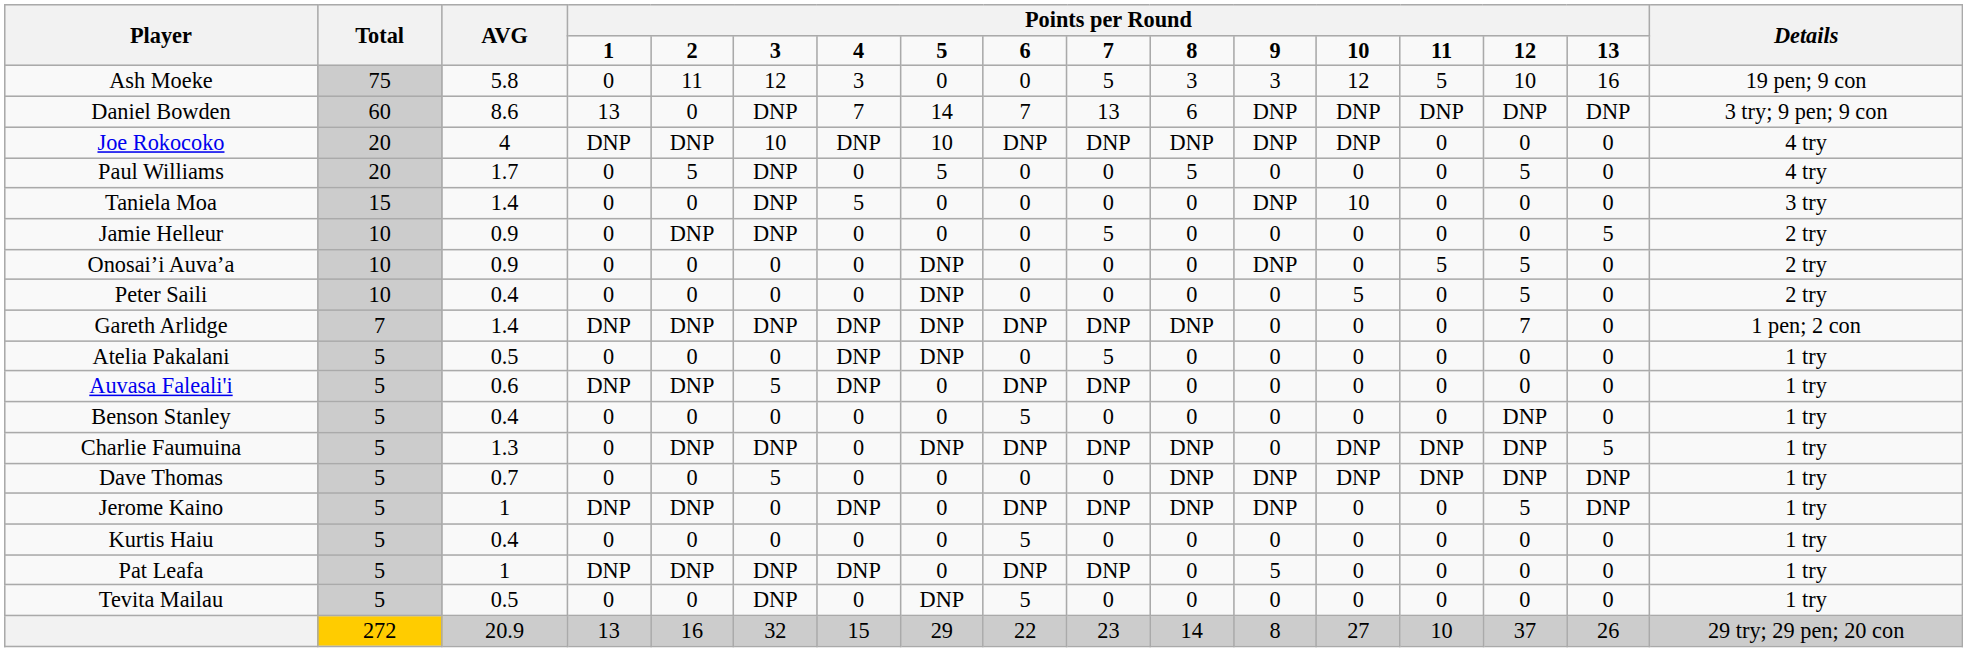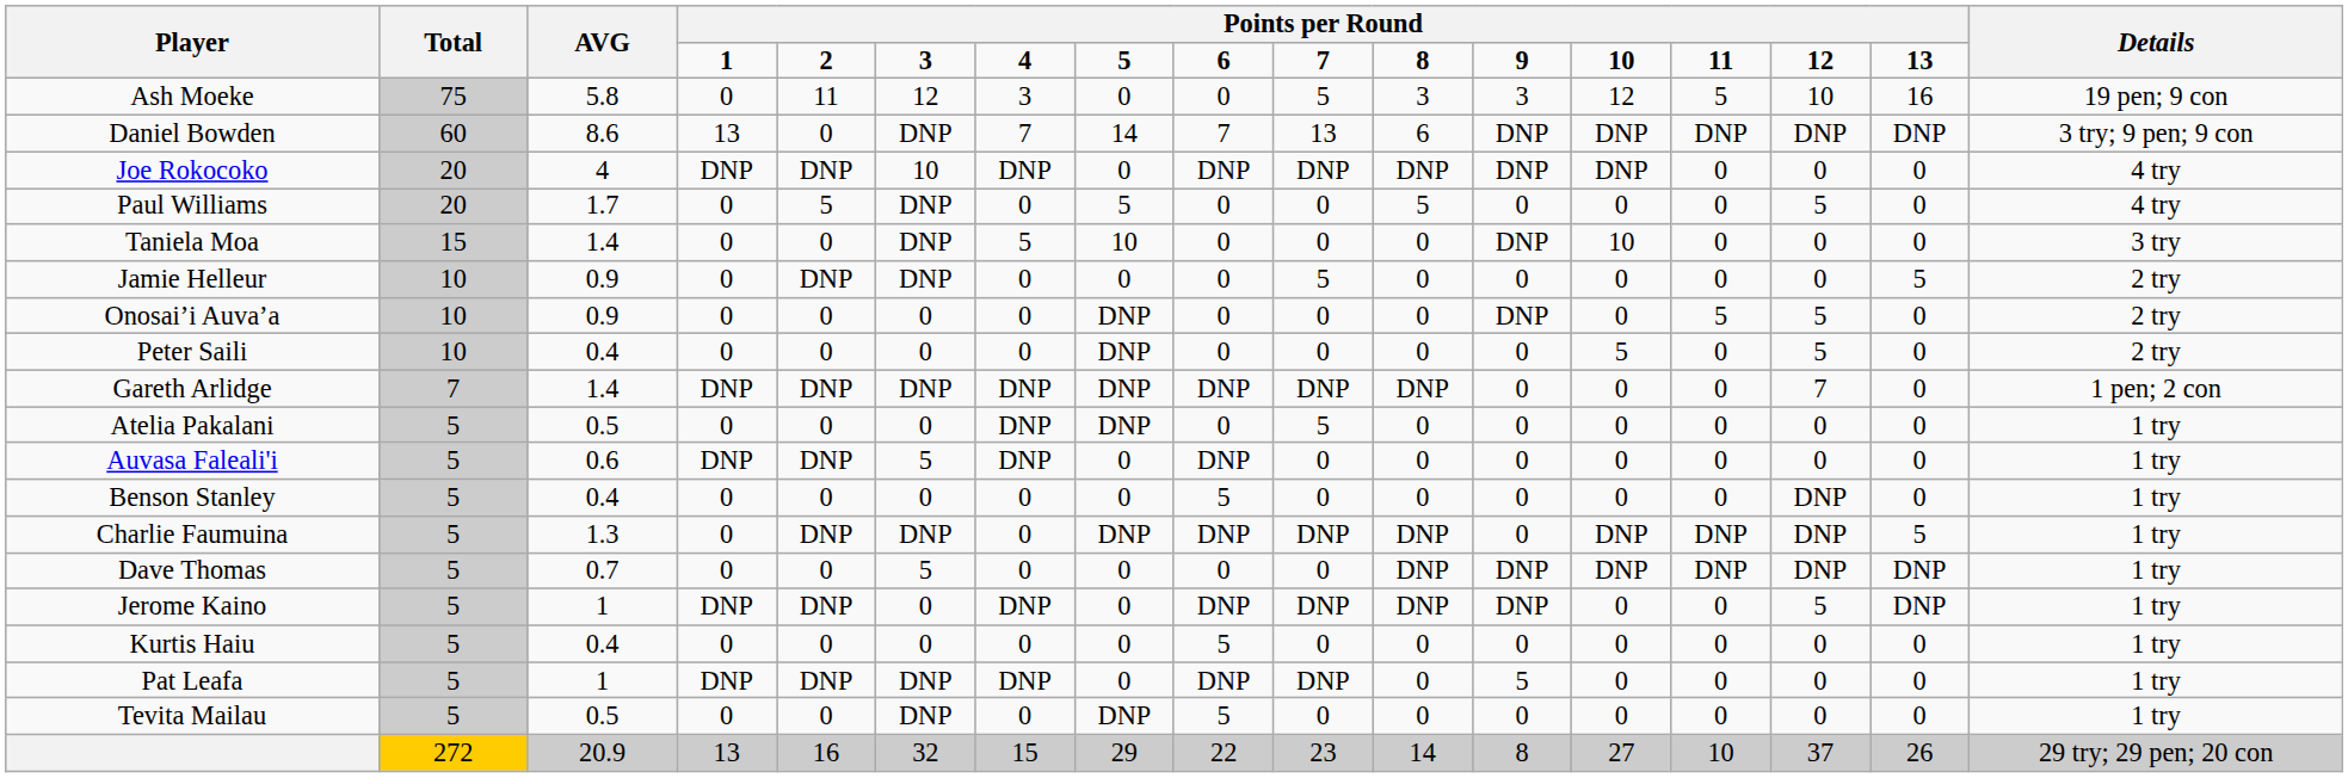 <table class="wikitable" style="text-align:center; line-height: 90%; font-size:90%;" width=100%>
 <tr>
 <th rowspan=2 width=15%>Player</th>
 <th rowspan=2 width=6%>Total</th>
 <th rowspan=2 width=6%>AVG</th>
 <th colspan=13>Points per Round</th>
 <th rowspan=2 width=15%><em>Details</em></th>
 </tr>
 <tr>
 <td width=4%><strong>1</strong></td>
 <td width=4%><strong>2</strong></td>
 <td width=4%><strong>3</strong></td>
 <td width=4%><strong>4</strong></td>
 <td width=4%><strong>5</strong></td>
 <td width=4%><strong>6</strong></td>
 <td width=4%><strong>7</strong></td>
 <td width=4%><strong>8</strong></td>
 <td width=4%><strong>9</strong></td>
 <td width=4%><strong>10</strong></td>
 <td width=4%><strong>11</strong></td>
 <td width=4%><strong>12</strong></td>
 <td width=4%><strong>13</strong></td>
 </tr>
 <tr>
 <td>Ash Moeke</td>
 <td bgcolor=#cccccc>75</td>
 <td>5.8</td>
 <td>0</td>
 <td>11</td>
 <td>12</td>
 <td>3</td>
 <td>0</td>
 <td>0</td>
 <td>5</td>
 <td>3</td>
 <td>3</td>
 <td>12</td>
 <td>5</td>
 <td>10</td>
 <td>16</td>
 <td>19 pen; 9 con</td>
 </tr>
 <tr>
 <td>Daniel Bowden</td>
 <td bgcolor=#cccccc>60</td>
 <td>8.6</td>
 <td>13</td>
 <td>0</td>
 <td>DNP</td>
 <td>7</td>
 <td>14</td>
 <td>7</td>
 <td>13</td>
 <td>6</td>
 <td>DNP</td>
 <td>DNP</td>
 <td>DNP</td>
 <td>DNP</td>
 <td>DNP</td>
 <td>3 try; 9 pen; 9 con</td>
 </tr>
 <tr>
 <td><a href='#'>Joe Rokocoko</a></td>
 <td bgcolor=#cccccc>20</td>
 <td>4</td>
 <td>DNP</td>
 <td>DNP</td>
 <td>10</td>
 <td>DNP</td>
-<td>10</td>
+<td>0</td>
 <td>DNP</td>
 <td>DNP</td>
 <td>DNP</td>
 <td>DNP</td>
 <td>DNP</td>
 <td>0</td>
 <td>0</td>
 <td>0</td>
 <td>4 try</td>
 </tr>
 <tr>
 <td>Paul Williams</td>
 <td bgcolor=#cccccc>20</td>
 <td>1.7</td>
 <td>0</td>
 <td>5</td>
 <td>DNP</td>
 <td>0</td>
 <td>5</td>
 <td>0</td>
 <td>0</td>
 <td>5</td>
 <td>0</td>
 <td>0</td>
 <td>0</td>
 <td>5</td>
 <td>0</td>
 <td>4 try</td>
 </tr>
 <tr>
 <td>Taniela Moa</td>
 <td bgcolor=#cccccc>15</td>
 <td>1.4</td>
 <td>0</td>
 <td>0</td>
 <td>DNP</td>
 <td>5</td>
-<td>0</td>
+<td>10</td>
 <td>0</td>
 <td>0</td>
 <td>0</td>
 <td>DNP</td>
 <td>10</td>
 <td>0</td>
 <td>0</td>
 <td>0</td>
 <td>3 try</td>
 </tr>
 <tr>
 <td>Jamie Helleur</td>
 <td bgcolor=#cccccc>10</td>
 <td>0.9</td>
 <td>0</td>
 <td>DNP</td>
 <td>DNP</td>
 <td>0</td>
 <td>0</td>
 <td>0</td>
 <td>5</td>
 <td>0</td>
 <td>0</td>
 <td>0</td>
 <td>0</td>
 <td>0</td>
 <td>5</td>
 <td>2 try</td>
 </tr>
 <tr>
 <td>Onosai’i Auva’a</td>
 <td bgcolor=#cccccc>10</td>
 <td>0.9</td>
 <td>0</td>
 <td>0</td>
 <td>0</td>
 <td>0</td>
 <td>DNP</td>
 <td>0</td>
 <td>0</td>
 <td>0</td>
 <td>DNP</td>
 <td>0</td>
 <td>5</td>
 <td>5</td>
 <td>0</td>
 <td>2 try</td>
 </tr>
 <tr>
 <td>Peter Saili</td>
 <td bgcolor=#cccccc>10</td>
 <td>0.4</td>
 <td>0</td>
 <td>0</td>
 <td>0</td>
 <td>0</td>
 <td>DNP</td>
 <td>0</td>
 <td>0</td>
 <td>0</td>
 <td>0</td>
 <td>5</td>
 <td>0</td>
 <td>5</td>
 <td>0</td>
 <td>2 try</td>
 </tr>
 <tr>
 <td>Gareth Arlidge</td>
 <td bgcolor=#cccccc>7</td>
 <td>1.4</td>
 <td>DNP</td>
 <td>DNP</td>
 <td>DNP</td>
 <td>DNP</td>
 <td>DNP</td>
 <td>DNP</td>
 <td>DNP</td>
 <td>DNP</td>
 <td>0</td>
 <td>0</td>
 <td>0</td>
 <td>7</td>
 <td>0</td>
 <td>1 pen; 2 con</td>
 </tr>
 <tr>
 <td>Atelia Pakalani</td>
 <td bgcolor=#cccccc>5</td>
 <td>0.5</td>
 <td>0</td>
 <td>0</td>
 <td>0</td>
 <td>DNP</td>
 <td>DNP</td>
 <td>0</td>
 <td>5</td>
 <td>0</td>
 <td>0</td>
 <td>0</td>
 <td>0</td>
 <td>0</td>
 <td>0</td>
 <td>1 try</td>
 </tr>
 <tr>
 <td><a href='#'>Auvasa Faleali'i</a></td>
 <td bgcolor=#cccccc>5</td>
 <td>0.6</td>
 <td>DNP</td>
 <td>DNP</td>
 <td>5</td>
 <td>DNP</td>
 <td>0</td>
 <td>DNP</td>
-<td>DNP</td>
+<td>0</td>
 <td>0</td>
 <td>0</td>
 <td>0</td>
 <td>0</td>
 <td>0</td>
 <td>0</td>
 <td>1 try</td>
 </tr>
 <tr>
 <td>Benson Stanley</td>
 <td bgcolor=#cccccc>5</td>
 <td>0.4</td>
 <td>0</td>
 <td>0</td>
 <td>0</td>
 <td>0</td>
 <td>0</td>
 <td>5</td>
 <td>0</td>
 <td>0</td>
 <td>0</td>
 <td>0</td>
 <td>0</td>
 <td>DNP</td>
 <td>0</td>
 <td>1 try</td>
 </tr>
 <tr>
 <td>Charlie Faumuina</td>
 <td bgcolor=#cccccc>5</td>
 <td>1.3</td>
 <td>0</td>
 <td>DNP</td>
 <td>DNP</td>
 <td>0</td>
 <td>DNP</td>
 <td>DNP</td>
 <td>DNP</td>
 <td>DNP</td>
 <td>0</td>
 <td>DNP</td>
 <td>DNP</td>
 <td>DNP</td>
 <td>5</td>
 <td>1 try</td>
 </tr>
 <tr>
 <td>Dave Thomas</td>
 <td bgcolor=#cccccc>5</td>
 <td>0.7</td>
 <td>0</td>
 <td>0</td>
 <td>5</td>
 <td>0</td>
 <td>0</td>
 <td>0</td>
 <td>0</td>
 <td>DNP</td>
 <td>DNP</td>
 <td>DNP</td>
 <td>DNP</td>
 <td>DNP</td>
 <td>DNP</td>
 <td>1 try</td>
 </tr>
 <tr>
 <td>Jerome Kaino</td>
 <td bgcolor=#cccccc>5</td>
 <td>1</td>
 <td>DNP</td>
 <td>DNP</td>
 <td>0</td>
 <td>DNP</td>
 <td>0</td>
 <td>DNP</td>
 <td>DNP</td>
 <td>DNP</td>
 <td>DNP</td>
 <td>0</td>
 <td>0</td>
 <td>5</td>
 <td>DNP</td>
 <td>1 try</td>
 </tr>
 <tr>
 <td>Kurtis Haiu</td>
 <td bgcolor=#cccccc>5</td>
 <td>0.4</td>
 <td>0</td>
 <td>0</td>
 <td>0</td>
 <td>0</td>
 <td>0</td>
 <td>5</td>
 <td>0</td>
 <td>0</td>
 <td>0</td>
 <td>0</td>
 <td>0</td>
 <td>0</td>
 <td>0</td>
 <td>1 try</td>
 </tr>
 <tr>
 <td>Pat Leafa</td>
 <td bgcolor=#cccccc>5</td>
 <td>1</td>
 <td>DNP</td>
 <td>DNP</td>
 <td>DNP</td>
 <td>DNP</td>
 <td>0</td>
 <td>DNP</td>
 <td>DNP</td>
 <td>0</td>
 <td>5</td>
 <td>0</td>
 <td>0</td>
 <td>0</td>
 <td>0</td>
 <td>1 try</td>
 </tr>
 <tr>
 <td>Tevita Mailau</td>
 <td bgcolor=#cccccc>5</td>
 <td>0.5</td>
 <td>0</td>
 <td>0</td>
 <td>DNP</td>
 <td>0</td>
 <td>DNP</td>
 <td>5</td>
 <td>0</td>
 <td>0</td>
 <td>0</td>
 <td>0</td>
 <td>0</td>
 <td>0</td>
 <td>0</td>
 <td>1 try</td>
 </tr>
 <tr>
 <th></th>
 <td bgcolor=#ffcc00>272</td>
 <td bgcolor=#cccccc>20.9</td>
 <td bgcolor=#cccccc>13</td>
 <td bgcolor=#cccccc>16</td>
 <td bgcolor=#cccccc>32</td>
 <td bgcolor=#cccccc>15</td>
 <td bgcolor=#cccccc>29</td>
 <td bgcolor=#cccccc>22</td>
 <td bgcolor=#cccccc>23</td>
 <td bgcolor=#cccccc>14</td>
 <td bgcolor=#cccccc>8</td>
 <td bgcolor=#cccccc>27</td>
 <td bgcolor=#cccccc>10</td>
 <td bgcolor=#cccccc>37</td>
 <td bgcolor=#cccccc>26</td>
 <td bgcolor=#cccccc>29 try; 29 pen; 20 con</td>
 </tr>
 </table>
